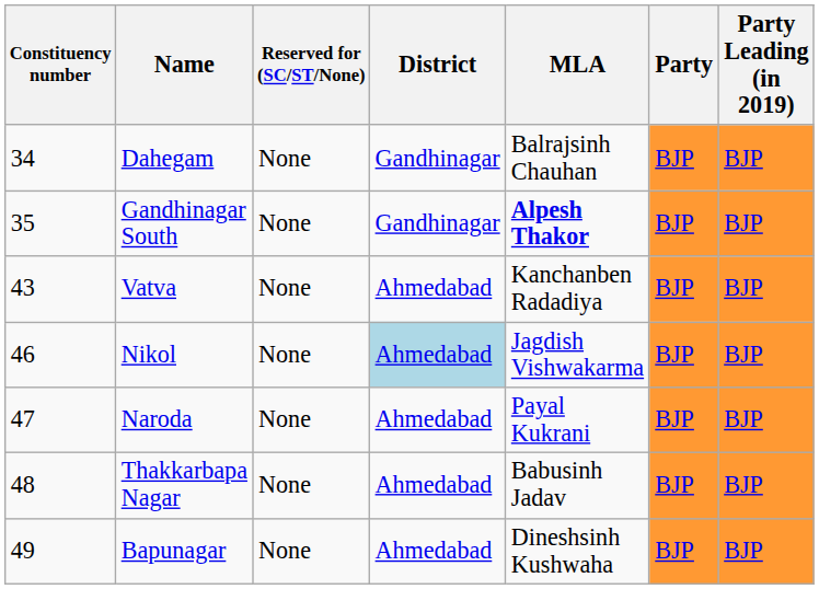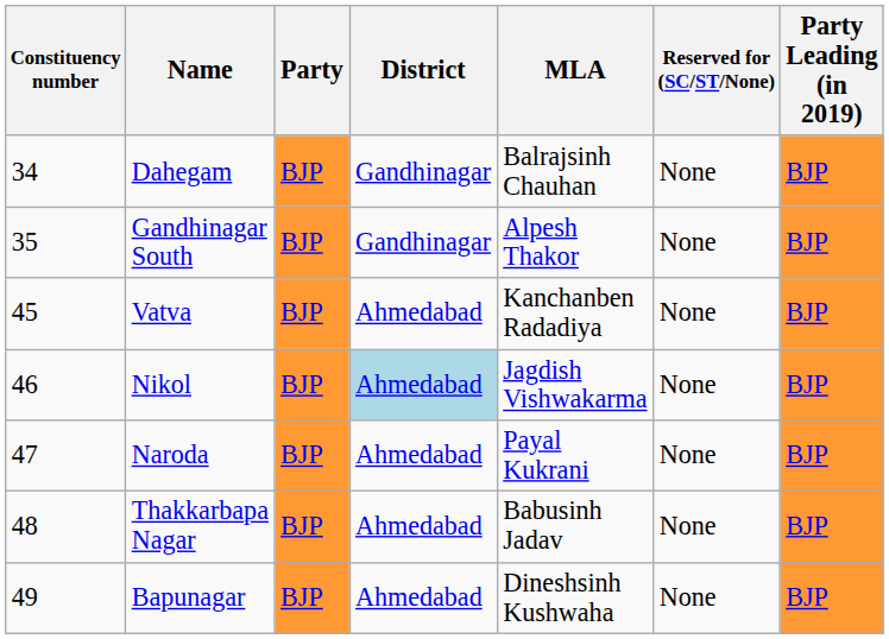 <table class="wikitable" width="500px">
 <tr>
 <th width="50px" style="font-size:75%">Constituency number</th>
 <th width="200px">Name</th>
-<th width="100px" style="font-size:75%">Reserved for (<a href='#'>SC</a>/<a href='#'>ST</a>/None)</th>
+<th>Party</th>
 <th width="150px">District</th>
 <th>MLA</th>
-<th>Party</th>
+<th width="100px" style="font-size:75%">Reserved for (<a href='#'>SC</a>/<a href='#'>ST</a>/None)</th>
 <th width="150px">Party Leading<br>(in 2019)</th>
 </tr>
 <tr>
 <td>34</td>
 <td><a href='#'>Dahegam</a></td>
-<td>None</td>
+<td bgcolor=#FF9933><a href='#'>BJP</a></td>
 <td><a href='#'>Gandhinagar</a></td>
 <td>Balrajsinh Chauhan</td>
-<td bgcolor=#FF9933><a href='#'>BJP</a></td>
+<td>None</td>
 <td bgcolor=#FF9933><a href='#'>BJP</a></td>
 </tr>
 <tr>
 <td>35</td>
 <td><a href='#'>Gandhinagar South</a></td>
+<td bgcolor=#FF9933><a href='#'>BJP</a></td>
+<td><a href='#'>Gandhinagar</a></td>
+<td><a href='#'>Alpesh Thakor</a></td>
 <td>None</td>
-<td><a href='#'>Gandhinagar</a></td>
-<td><strong><a href='#'>Alpesh Thakor</a></strong></td>
-<td bgcolor=#FF9933><a href='#'>BJP</a></td>
 <td bgcolor=#FF9933><a href='#'>BJP</a></td>
 </tr>
 <tr>
-<td>43</td>
+<td>45</td>
 <td><a href='#'>Vatva</a></td>
-<td>None</td>
+<td bgcolor=#FF9933><a href='#'>BJP</a></td>
 <td><a href='#'>Ahmedabad</a></td>
 <td>Kanchanben Radadiya</td>
-<td bgcolor=#FF9933><a href='#'>BJP</a></td>
+<td>None</td>
 <td bgcolor=#FF9933><a href='#'>BJP</a></td>
 </tr>
 <tr>
 <td>46</td>
 <td><a href='#'>Nikol</a></td>
-<td>None</td>
+<td bgcolor=#FF9933><a href='#'>BJP</a></td>
 <td style="background: lightblue;"><a href='#'>Ahmedabad</a></td>
 <td><a href='#'>Jagdish Vishwakarma</a></td>
-<td bgcolor=#FF9933><a href='#'>BJP</a></td>
+<td>None</td>
 <td bgcolor=#FF9933><a href='#'>BJP</a></td>
 </tr>
 <tr>
 <td>47</td>
 <td><a href='#'>Naroda</a></td>
-<td>None</td>
+<td bgcolor=#FF9933><a href='#'>BJP</a></td>
 <td><a href='#'>Ahmedabad</a></td>
 <td><a href='#'>Payal Kukrani</a></td>
-<td bgcolor=#FF9933><a href='#'>BJP</a></td>
+<td>None</td>
 <td bgcolor=#FF9933><a href='#'>BJP</a></td>
 </tr>
 <tr>
 <td>48</td>
 <td><a href='#'>Thakkarbapa Nagar</a></td>
-<td>None</td>
+<td bgcolor=#FF9933><a href='#'>BJP</a></td>
 <td><a href='#'>Ahmedabad</a></td>
 <td>Babusinh Jadav</td>
-<td bgcolor=#FF9933><a href='#'>BJP</a></td>
+<td>None</td>
 <td bgcolor=#FF9933><a href='#'>BJP</a></td>
 </tr>
 <tr>
 <td>49</td>
 <td><a href='#'>Bapunagar</a></td>
-<td>None</td>
+<td bgcolor=#FF9933><a href='#'>BJP</a></td>
 <td><a href='#'>Ahmedabad</a></td>
 <td>Dineshsinh Kushwaha</td>
-<td bgcolor=#FF9933><a href='#'>BJP</a></td>
+<td>None</td>
 <td bgcolor=#FF9933><a href='#'>BJP</a></td>
 </tr>
 </table>
